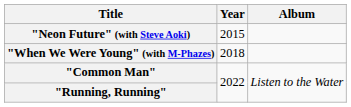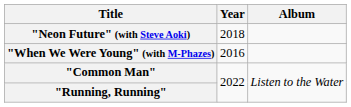 <table class="wikitable plainrowheaders" style="text-align:center;">
 <tr>
 <th>Title</th>
 <th>Year</th>
 <th>Album</th>
 </tr>
 <tr>
 <th scope="row">"Neon Future" <small>(with <a href='#'>Steve Aoki</a>)</small></th>
-<td>2015</td>
+<td>2018</td>
 <td></td>
 </tr>
 <tr>
 <th scope="row">"When We Were Young" <small>(with <a href='#'>M-Phazes</a>)</small></th>
-<td>2018</td>
+<td>2016</td>
 <td></td>
 </tr>
 <tr>
 <th scope="row">"Common Man"</th>
 <td rowspan="2">2022</td>
 <td rowspan="2"><em>Listen to the Water</em></td>
 </tr>
 <tr>
 <th scope="row">"Running, Running"</th>
 </tr>
 </table>
